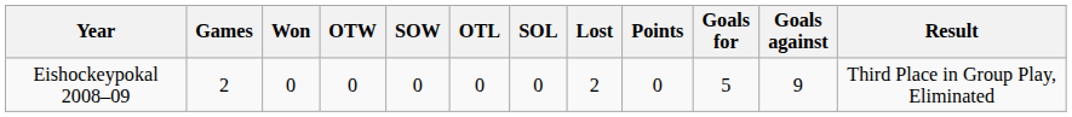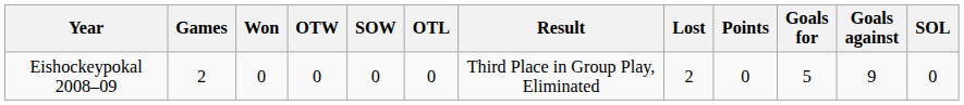 <table class="wikitable" style="text-align: center;" border=" 1px #aaa solid" style="margin: 1em 1em 1em 0; background: #f9f9f9; border-collapse: collapse; width:85%">
 <tr>
 <th width=10%>Year</th>
 <th width=2%>Games</th>
 <th width=2%>Won</th>
 <th width=2%>OTW</th>
 <th width=2%>SOW</th>
 <th width=2%>OTL</th>
-<th width=2%>SOL</th>
+<th width=15%>Result</th>
 <th width=2%>Lost</th>
 <th width=2%>Points</th>
 <th width=2%>Goals for</th>
 <th width=2%>Goals against</th>
-<th width=15%>Result</th>
+<th width=2%>SOL</th>
 </tr>
 <tr>
 <td>Eishockeypokal 2008–09</td>
 <td>2</td>
 <td>0</td>
 <td>0</td>
 <td>0</td>
 <td>0</td>
-<td>0</td>
+<td>Third Place in Group Play, Eliminated</td>
 <td>2</td>
 <td>0</td>
 <td>5</td>
 <td>9</td>
-<td>Third Place in Group Play, Eliminated</td>
+<td>0</td>
 </tr>
 </table>
